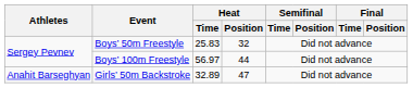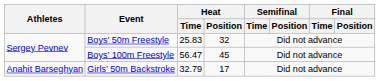 <table class="wikitable" border="1" style="font-size:90%">
 <tr>
 <th rowspan=2>Athletes</th>
 <th rowspan=2>Event</th>
 <th colspan=2>Heat</th>
 <th colspan=2>Semifinal</th>
 <th colspan=2>Final</th>
 </tr>
 <tr>
 <th>Time</th>
 <th>Position</th>
 <th>Time</th>
 <th>Position</th>
 <th>Time</th>
 <th>Position</th>
 </tr>
 <tr>
 <td rowspan=2><a href='#'>Sergey Pevnev</a></td>
 <td><a href='#'>Boys’ 50m Freestyle</a></td>
 <td align=center>25.83</td>
 <td align=center>32</td>
 <td colspan="4" align=center>Did not advance</td>
 </tr>
 <tr>
 <td><a href='#'>Boys’ 100m Freestyle</a></td>
-<td align=center>56.97</td>
-<td align=center>44</td>
+<td align=center>56.47</td>
+<td align=center>45</td>
 <td colspan="4" align=center>Did not advance</td>
 </tr>
 <tr>
 <td rowspan=2><a href='#'>Anahit Barseghyan</a></td>
 <td><a href='#'>Girls’ 50m Backstroke</a></td>
-<td align=center>32.89</td>
-<td align=center>47</td>
+<td align=center>32.79</td>
+<td align=center>17</td>
 <td colspan="4" align=center>Did not advance</td>
 </tr>
 </table>
